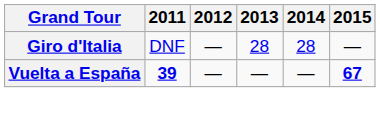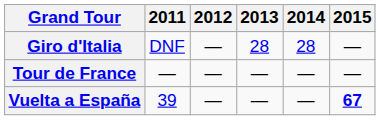 <table class="wikitable plainrowheaders">
 <tr>
 <th scope="col"><a href='#'>Grand Tour</a></th>
 <th scope="col">2011</th>
 <th scope="col">2012</th>
 <th scope="col">2013</th>
 <th scope="col">2014</th>
 <th scope="col">2015</th>
 </tr>
 <tr style="text-align:center;">
 <th scope="row"> <a href='#'>Giro d'Italia</a></th>
 <td><a href='#'>DNF</a></td>
 <td>—</td>
 <td><a href='#'>28</a></td>
 <td><a href='#'>28</a></td>
 <td>—</td>
 </tr>
 <tr style="text-align:center;">
+<th scope="row"> <a href='#'>Tour de France</a></th>
+<td>—</td>
+<td>—</td>
+<td>—</td>
+<td>—</td>
+<td>—</td>
+</tr>
+<tr style="text-align:center;">
 <th scope="row"> <a href='#'>Vuelta a España</a></th>
-<td><strong><a href='#'>39</a></strong></td>
+<td><a href='#'>39</a></td>
 <td>—</td>
 <td>—</td>
 <td>—</td>
 <td><strong><a href='#'>67</a></strong></td>
 </tr>
 </table>
